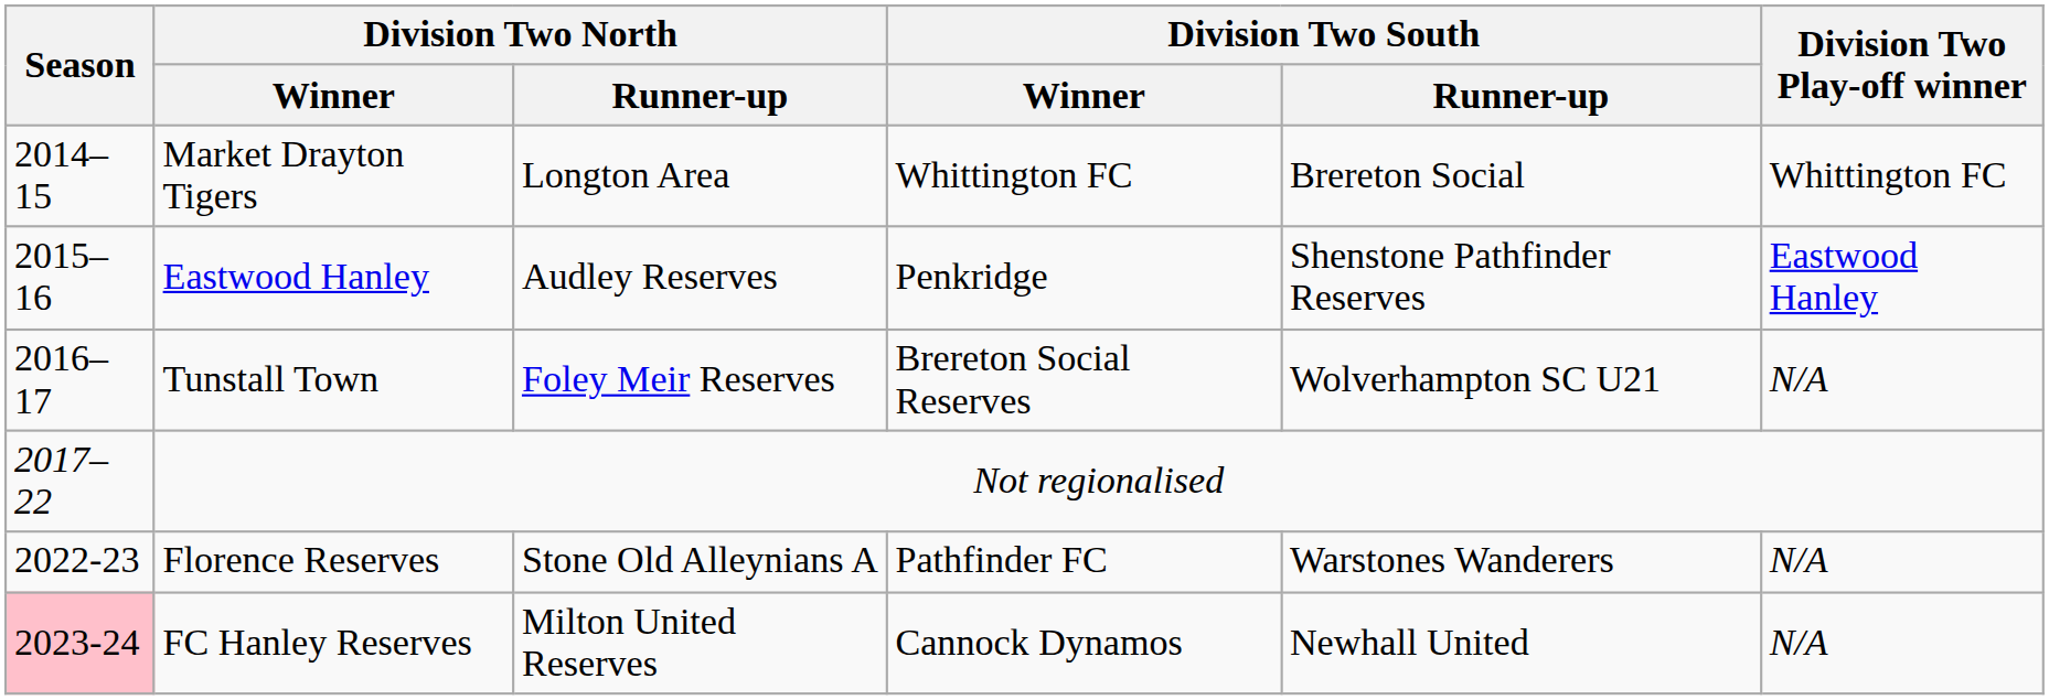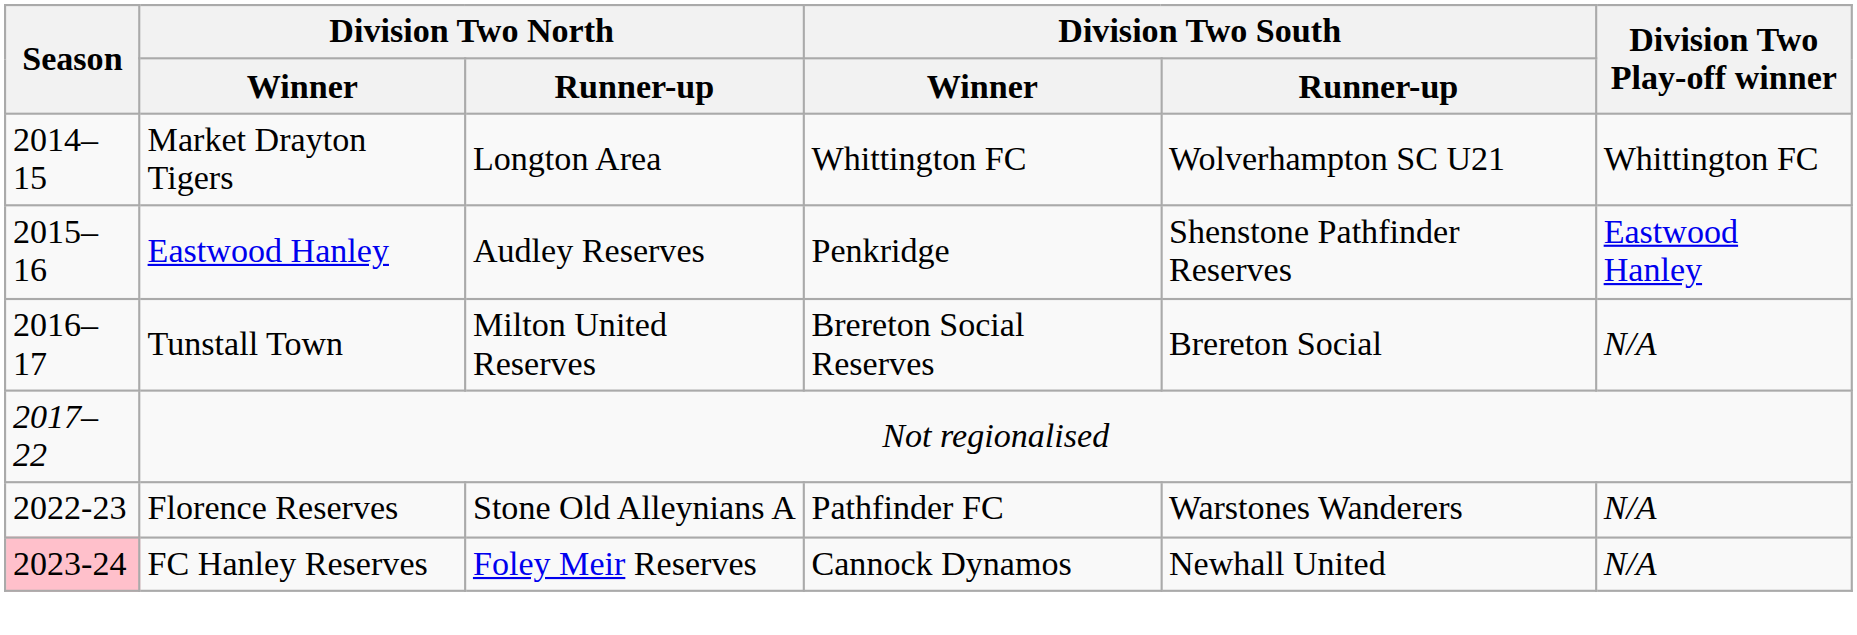 <table class="wikitable" style="textalign-center">
 <tr>
 <th rowspan="2">Season</th>
 <th colspan="2">Division Two North</th>
 <th colspan="2">Division Two South</th>
 <th rowspan="2">Division Two<br>Play-off winner</th>
 </tr>
 <tr>
 <th>Winner</th>
 <th>Runner-up</th>
 <th>Winner</th>
 <th>Runner-up</th>
 </tr>
 <tr>
 <td>2014–15</td>
 <td>Market Drayton Tigers</td>
 <td>Longton Area</td>
 <td>Whittington FC</td>
-<td>Brereton Social</td>
+<td>Wolverhampton SC U21</td>
 <td>Whittington FC</td>
 </tr>
 <tr>
 <td>2015–16</td>
 <td><a href='#'>Eastwood Hanley</a></td>
 <td>Audley Reserves</td>
 <td>Penkridge</td>
 <td>Shenstone Pathfinder Reserves</td>
 <td><a href='#'>Eastwood Hanley</a></td>
 </tr>
 <tr>
 <td>2016–17</td>
 <td>Tunstall Town</td>
-<td><a href='#'>Foley Meir</a> Reserves</td>
+<td>Milton United Reserves</td>
 <td>Brereton Social Reserves</td>
-<td>Wolverhampton SC U21</td>
+<td>Brereton Social</td>
 <td><em>N/A</em></td>
 </tr>
 <tr>
 <td><em>2017–22</em></td>
 <td colspan=5 align=center><em>Not regionalised</em></td>
 </tr>
 <tr>
 <td>2022-23</td>
 <td>Florence Reserves</td>
 <td>Stone Old Alleynians A</td>
 <td>Pathfinder FC</td>
 <td>Warstones Wanderers</td>
 <td><em>N/A</em></td>
 </tr>
 <tr>
 <td style="background: pink;">2023-24</td>
 <td>FC Hanley Reserves</td>
-<td>Milton United Reserves</td>
+<td><a href='#'>Foley Meir</a> Reserves</td>
 <td>Cannock Dynamos</td>
 <td>Newhall United</td>
 <td><em>N/A</em></td>
 </tr>
 </table>
